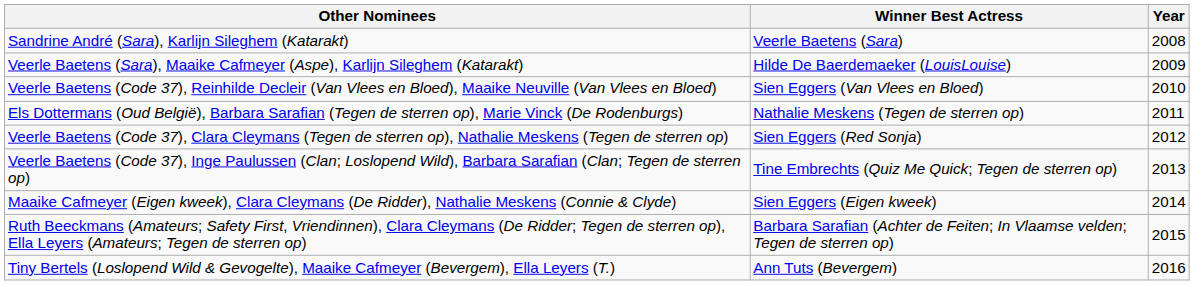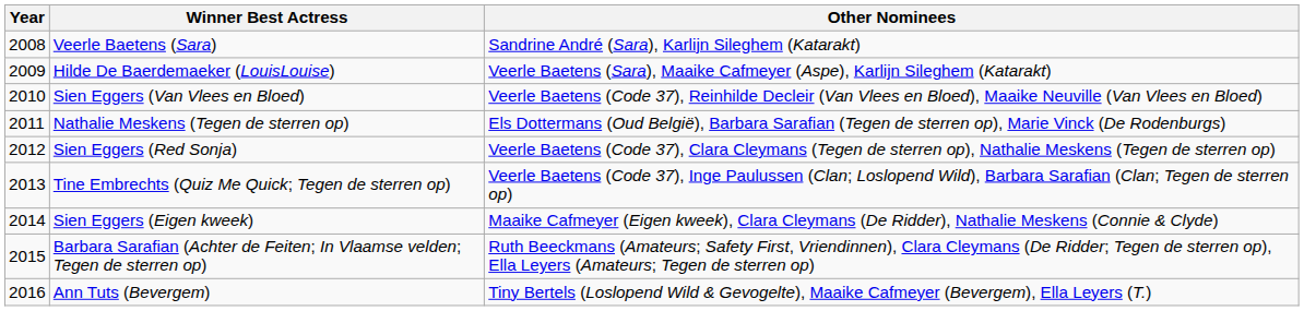 <table class="wikitable" align="center">
 <tr>
+<th>Year</th>
+<th>Winner Best Actress</th>
 <th>Other Nominees</th>
-<th>Winner Best Actress</th>
-<th>Year</th>
 </tr>
 <tr>
+<td>2008</td>
+<td><a href='#'>Veerle Baetens</a> (<em><a href='#'>Sara</a></em>)</td>
 <td><a href='#'>Sandrine André</a> (<em><a href='#'>Sara</a></em>), <a href='#'>Karlijn Sileghem</a> (<em>Katarakt</em>)</td>
-<td><a href='#'>Veerle Baetens</a> (<em><a href='#'>Sara</a></em>)</td>
-<td>2008</td>
 </tr>
 <tr>
+<td>2009</td>
+<td><a href='#'>Hilde De Baerdemaeker</a> (<em><a href='#'>LouisLouise</a></em>)</td>
 <td><a href='#'>Veerle Baetens</a> (<em><a href='#'>Sara</a></em>), <a href='#'>Maaike Cafmeyer</a> (<em>Aspe</em>), <a href='#'>Karlijn Sileghem</a> (<em>Katarakt</em>)</td>
-<td><a href='#'>Hilde De Baerdemaeker</a> (<em><a href='#'>LouisLouise</a></em>)</td>
-<td>2009</td>
 </tr>
 <tr>
+<td>2010</td>
+<td><a href='#'>Sien Eggers</a> (<em>Van Vlees en Bloed</em>)</td>
 <td><a href='#'>Veerle Baetens</a> (<em>Code 37</em>), <a href='#'>Reinhilde Decleir</a> (<em>Van Vlees en Bloed</em>), <a href='#'>Maaike Neuville</a> (<em>Van Vlees en Bloed</em>)</td>
-<td><a href='#'>Sien Eggers</a> (<em>Van Vlees en Bloed</em>)</td>
-<td>2010</td>
 </tr>
 <tr>
+<td>2011</td>
+<td><a href='#'>Nathalie Meskens</a> (<em>Tegen de sterren op</em>)</td>
 <td><a href='#'>Els Dottermans</a> (<em>Oud België</em>), <a href='#'>Barbara Sarafian</a> (<em>Tegen de sterren op</em>), <a href='#'>Marie Vinck</a> (<em>De Rodenburgs</em>)</td>
-<td><a href='#'>Nathalie Meskens</a> (<em>Tegen de sterren op</em>)</td>
-<td>2011</td>
 </tr>
 <tr>
+<td>2012</td>
+<td><a href='#'>Sien Eggers</a> (<em>Red Sonja</em>)</td>
 <td><a href='#'>Veerle Baetens</a> (<em>Code 37</em>), <a href='#'>Clara Cleymans</a> (<em>Tegen de sterren op</em>), <a href='#'>Nathalie Meskens</a> (<em>Tegen de sterren op</em>)</td>
-<td><a href='#'>Sien Eggers</a> (<em>Red Sonja</em>)</td>
-<td>2012</td>
 </tr>
 <tr>
+<td>2013</td>
+<td><a href='#'>Tine Embrechts</a> (<em>Quiz Me Quick</em>; <em>Tegen de sterren op</em>)</td>
 <td><a href='#'>Veerle Baetens</a> (<em>Code 37</em>), <a href='#'>Inge Paulussen</a> (<em>Clan</em>; <em>Loslopend Wild</em>), <a href='#'>Barbara Sarafian</a> (<em>Clan</em>; <em>Tegen de sterren op</em>)</td>
-<td><a href='#'>Tine Embrechts</a> (<em>Quiz Me Quick</em>; <em>Tegen de sterren op</em>)</td>
-<td>2013</td>
 </tr>
 <tr>
+<td>2014</td>
+<td><a href='#'>Sien Eggers</a> (<em>Eigen kweek</em>)</td>
 <td><a href='#'>Maaike Cafmeyer</a> (<em>Eigen kweek</em>), <a href='#'>Clara Cleymans</a> (<em>De Ridder</em>), <a href='#'>Nathalie Meskens</a> (<em>Connie & Clyde</em>)</td>
-<td><a href='#'>Sien Eggers</a> (<em>Eigen kweek</em>)</td>
-<td>2014</td>
 </tr>
 <tr>
+<td>2015</td>
+<td><a href='#'>Barbara Sarafian</a> (<em>Achter de Feiten</em>; <em>In Vlaamse velden</em>; <em>Tegen de sterren op</em>)</td>
 <td><a href='#'>Ruth Beeckmans</a> (<em>Amateurs</em>; <em>Safety First</em>, <em>Vriendinnen</em>), <a href='#'>Clara Cleymans</a> (<em>De Ridder</em>; <em>Tegen de sterren op</em>), <a href='#'>Ella Leyers</a> (<em>Amateurs</em>; <em>Tegen de sterren op</em>)</td>
-<td><a href='#'>Barbara Sarafian</a> (<em>Achter de Feiten</em>; <em>In Vlaamse velden</em>; <em>Tegen de sterren op</em>)</td>
-<td>2015</td>
 </tr>
 <tr>
+<td>2016</td>
+<td><a href='#'>Ann Tuts</a> (<em>Bevergem</em>)</td>
 <td><a href='#'>Tiny Bertels</a> (<em>Loslopend Wild & Gevogelte</em>), <a href='#'>Maaike Cafmeyer</a> (<em>Bevergem</em>), <a href='#'>Ella Leyers</a> (<em>T.</em>)</td>
-<td><a href='#'>Ann Tuts</a> (<em>Bevergem</em>)</td>
-<td>2016</td>
 </tr>
 </table>
